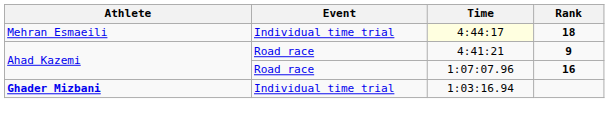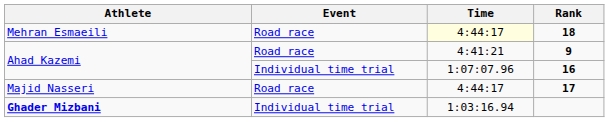 <table class="wikitable" width="50%" style="text-align:center; font-size:90%">
 <tr>
 <th width="35%">Athlete</th>
 <th width="25%">Event</th>
 <th width="15%">Time</th>
 <th width="10%">Rank</th>
 </tr>
 <tr>
 <td align="left"><a href='#'>Mehran Esmaeili</a></td>
-<td align="left"><a href='#'>Individual time trial</a></td>
+<td align="left"><a href='#'>Road race</a></td>
 <td style="background: lightyellow;">4:44:17</td>
 <td><strong>18</strong></td>
 </tr>
 <tr>
 <td rowspan=2 align="left"><a href='#'>Ahad Kazemi</a></td>
 <td align="left"><a href='#'>Road race</a></td>
 <td>4:41:21</td>
 <td><strong>9</strong></td>
 </tr>
 <tr>
-<td align="left"><a href='#'>Road race</a></td>
+<td align="left"><a href='#'>Individual time trial</a></td>
 <td>1:07:07.96</td>
 <td><strong>16</strong></td>
+</tr>
+<tr>
+<td align="left"><a href='#'>Majid Nasseri</a></td>
+<td align="left"><a href='#'>Road race</a></td>
+<td>4:44:17</td>
+<td><strong>17</strong></td>
 </tr>
 <tr>
 <td align="left"><strong><a href='#'>Ghader Mizbani</a></strong></td>
 <td align="left"><a href='#'>Individual time trial</a></td>
 <td>1:03:16.94</td>
 <td></td>
 </tr>
 </table>
